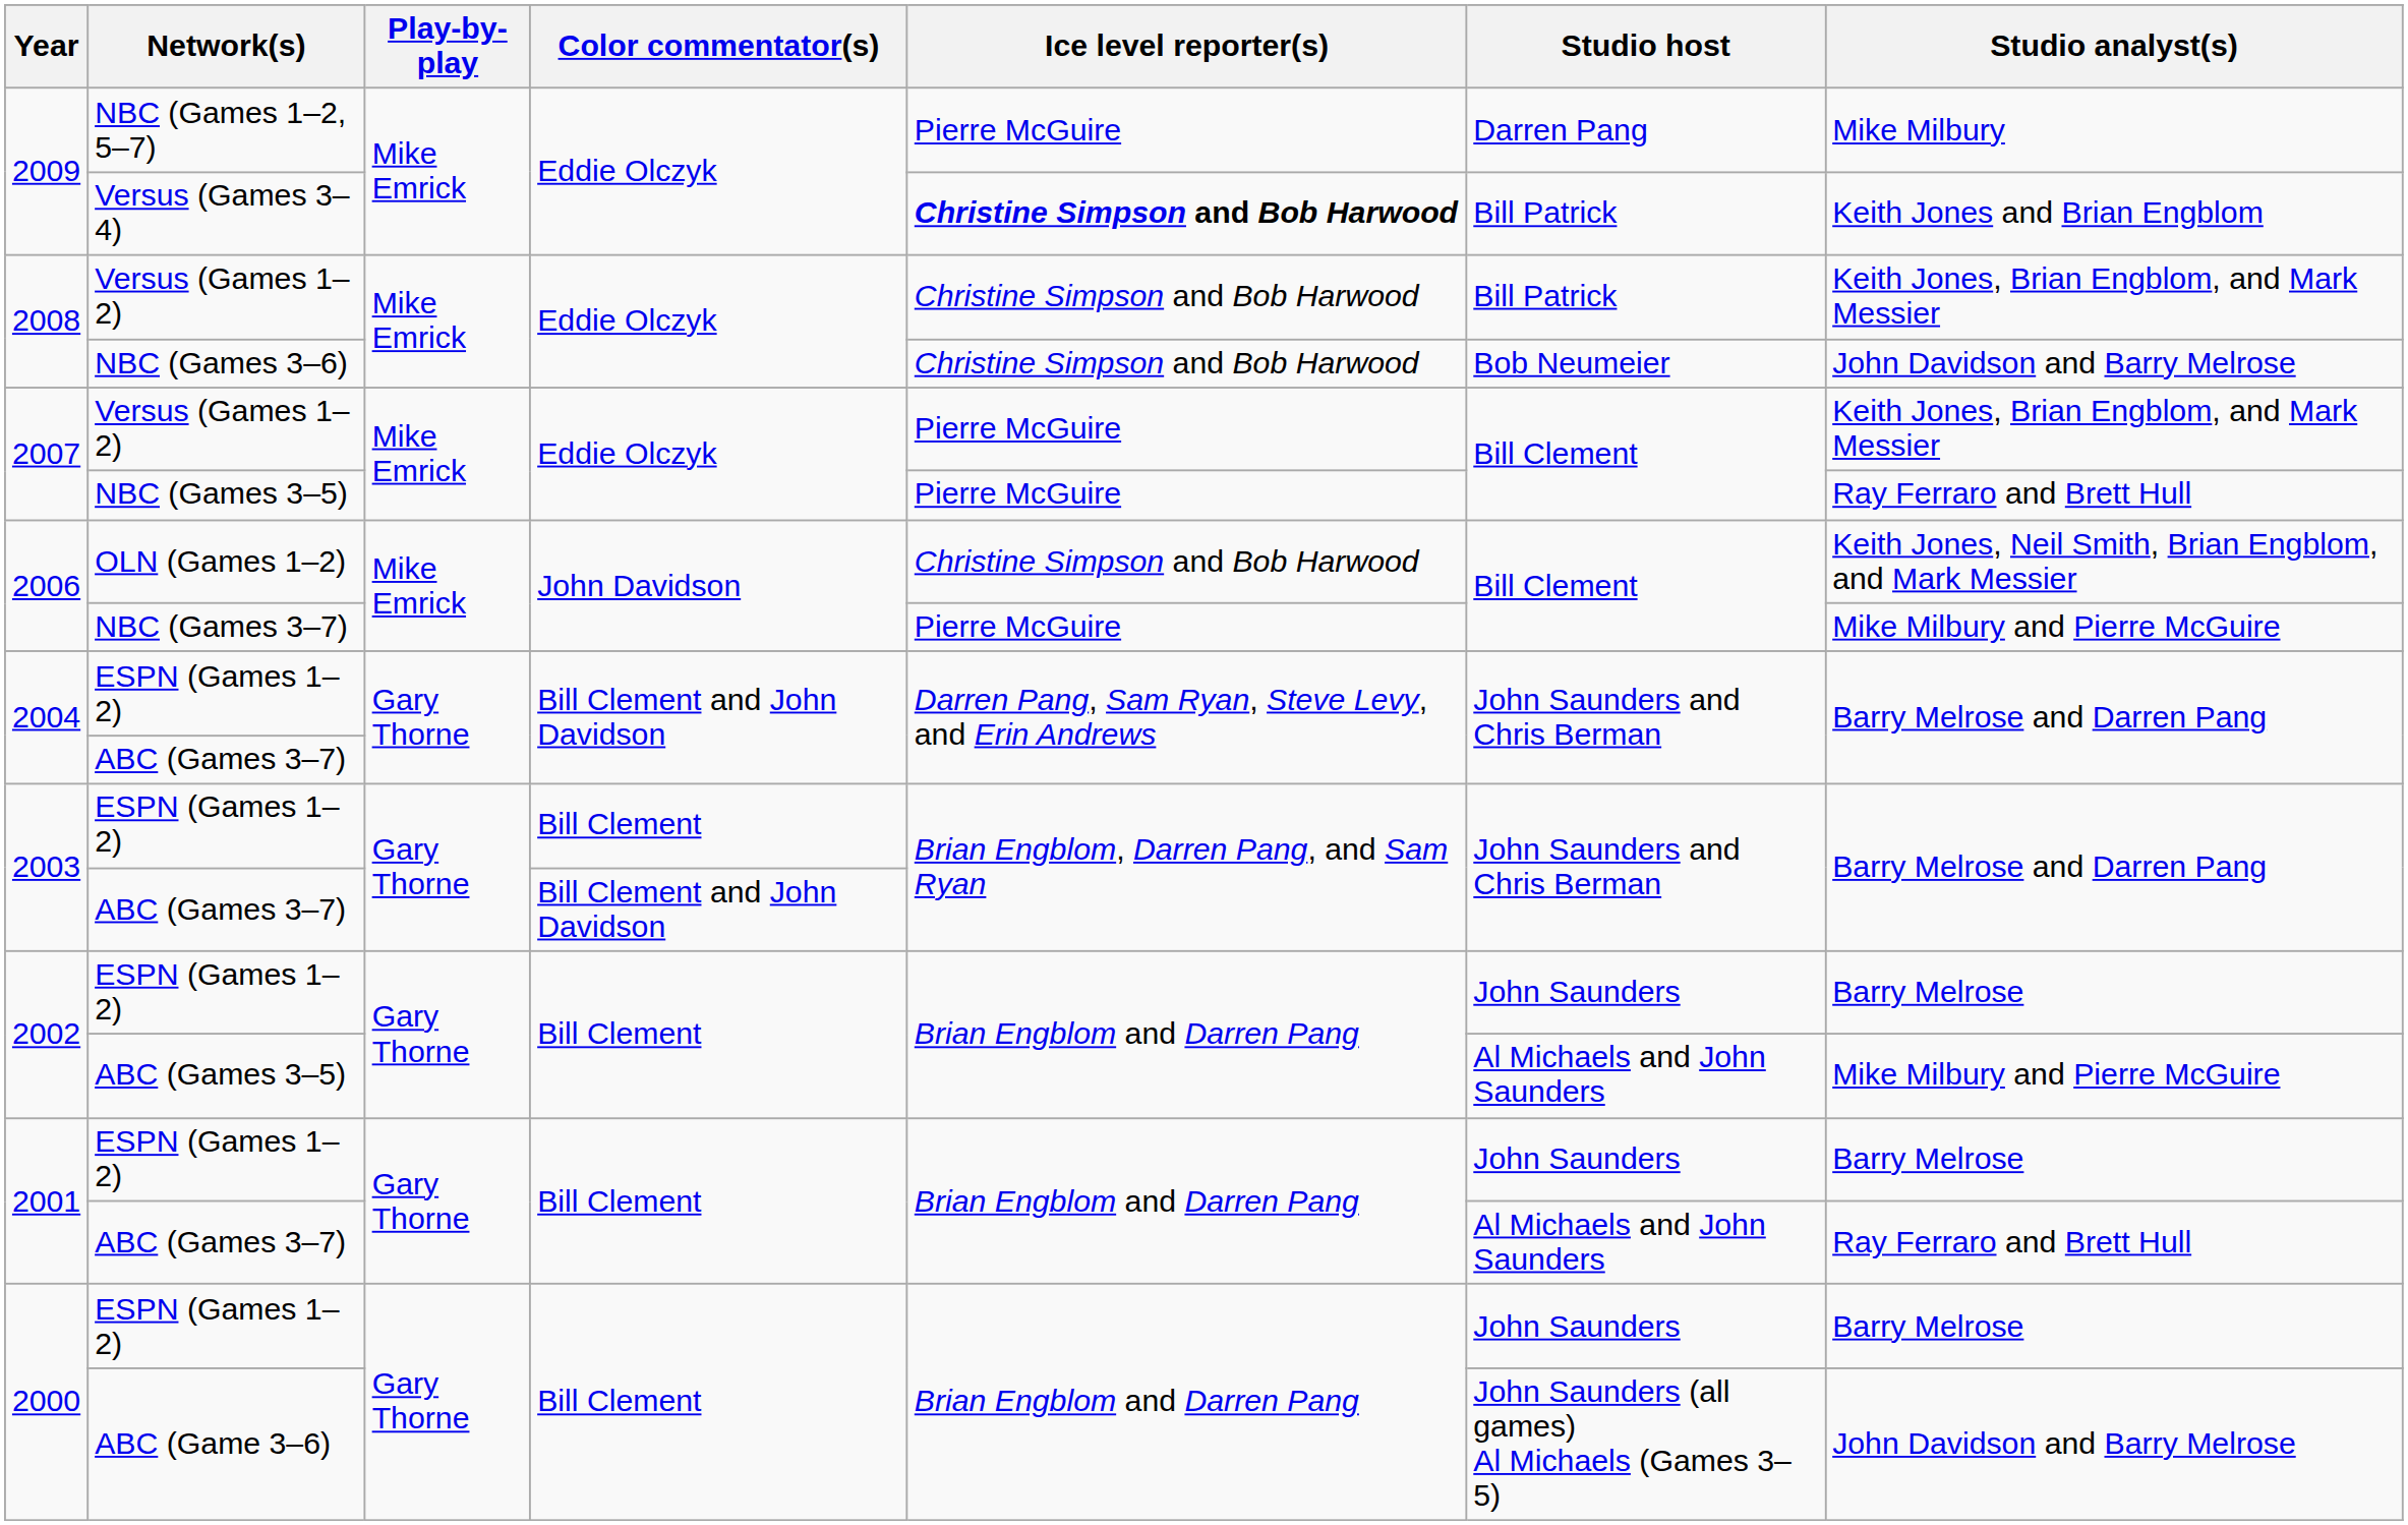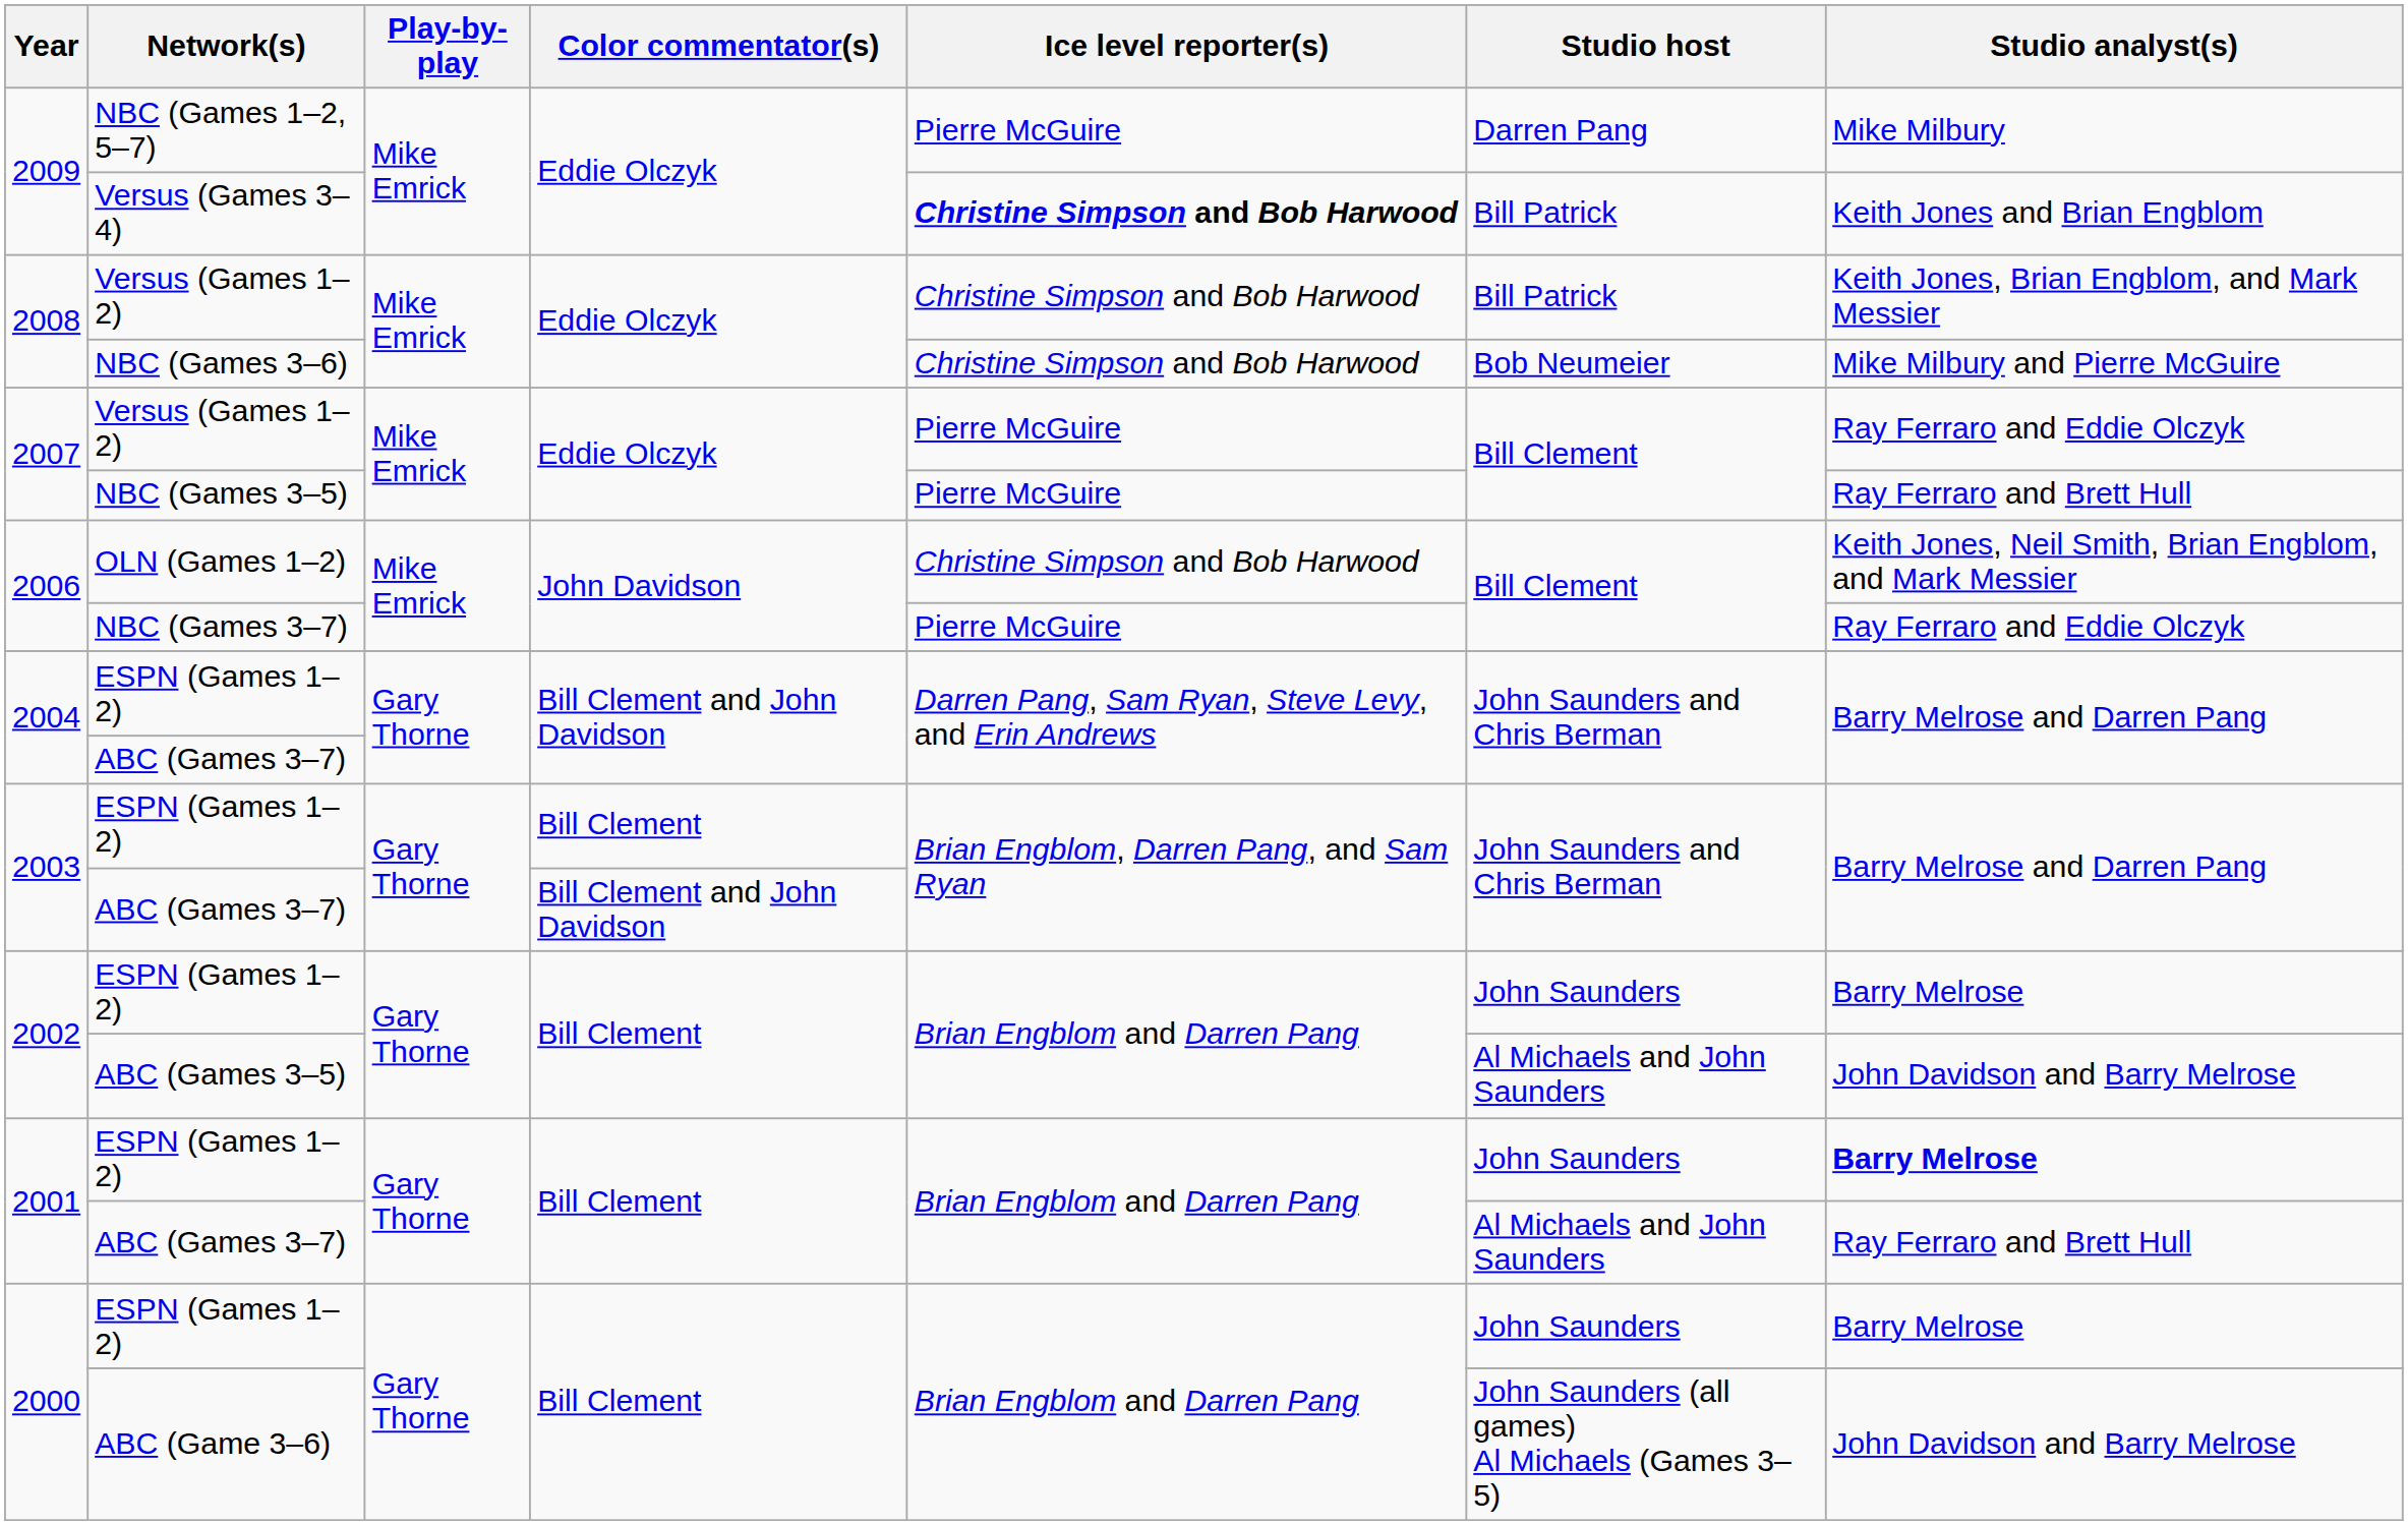 <table class="wikitable">
 <tr>
 <th>Year</th>
 <th>Network(s)</th>
 <th><a href='#'>Play-by-play</a></th>
 <th><a href='#'>Color commentator</a>(s)</th>
 <th>Ice level reporter(s)</th>
 <th>Studio host</th>
 <th>Studio analyst(s)</th>
 </tr>
 <tr>
 <td rowspan="2"><a href='#'>2009</a></td>
 <td><a href='#'>NBC</a> (Games 1–2, 5–7)</td>
 <td rowspan="2"><a href='#'>Mike Emrick</a></td>
 <td rowspan="2"><a href='#'>Eddie Olczyk</a></td>
 <td><a href='#'>Pierre McGuire</a></td>
 <td><a href='#'>Darren Pang</a></td>
 <td><a href='#'>Mike Milbury</a></td>
 </tr>
 <tr>
 <td><a href='#'>Versus</a> (Games 3–4)</td>
 <td><strong><em><a href='#'>Christine Simpson</a></em> and <em>Bob Harwood</em></strong></td>
 <td><a href='#'>Bill Patrick</a></td>
 <td><a href='#'>Keith Jones</a> and <a href='#'>Brian Engblom</a></td>
 </tr>
 <tr>
 <td rowspan="2"><a href='#'>2008</a></td>
 <td><a href='#'>Versus</a> (Games 1–2)</td>
 <td rowspan="2"><a href='#'>Mike Emrick</a></td>
 <td rowspan="2"><a href='#'>Eddie Olczyk</a></td>
 <td><em><a href='#'>Christine Simpson</a></em> and <em>Bob Harwood</em></td>
 <td><a href='#'>Bill Patrick</a></td>
 <td><a href='#'>Keith Jones</a>, <a href='#'>Brian Engblom</a>, and <a href='#'>Mark Messier</a></td>
 </tr>
 <tr>
 <td><a href='#'>NBC</a> (Games 3–6)</td>
 <td><em><a href='#'>Christine Simpson</a></em> and <em>Bob Harwood</em></td>
 <td><a href='#'>Bob Neumeier</a></td>
-<td><a href='#'>John Davidson</a> and <a href='#'>Barry Melrose</a></td>
+<td><a href='#'>Mike Milbury</a> and <a href='#'>Pierre McGuire</a></td>
 </tr>
 <tr>
 <td rowspan="2"><a href='#'>2007</a></td>
 <td><a href='#'>Versus</a> (Games 1–2)</td>
 <td rowspan="2"><a href='#'>Mike Emrick</a></td>
 <td rowspan="2"><a href='#'>Eddie Olczyk</a></td>
 <td><a href='#'>Pierre McGuire</a></td>
 <td rowspan="2"><a href='#'>Bill Clement</a></td>
-<td><a href='#'>Keith Jones</a>, <a href='#'>Brian Engblom</a>, and <a href='#'>Mark Messier</a></td>
+<td><a href='#'>Ray Ferraro</a> and <a href='#'>Eddie Olczyk</a></td>
 </tr>
 <tr>
 <td><a href='#'>NBC</a> (Games 3–5)</td>
 <td><a href='#'>Pierre McGuire</a></td>
 <td><a href='#'>Ray Ferraro</a> and <a href='#'>Brett Hull</a></td>
 </tr>
 <tr>
 <td rowspan="2"><a href='#'>2006</a></td>
 <td><a href='#'>OLN</a> (Games 1–2)</td>
 <td rowspan="2"><a href='#'>Mike Emrick</a></td>
 <td rowspan="2"><a href='#'>John Davidson</a></td>
 <td><em><a href='#'>Christine Simpson</a></em> and <em>Bob Harwood</em></td>
 <td rowspan="2"><a href='#'>Bill Clement</a></td>
 <td><a href='#'>Keith Jones</a>, <a href='#'>Neil Smith</a>, <a href='#'>Brian Engblom</a>, and <a href='#'>Mark Messier</a></td>
 </tr>
 <tr>
 <td><a href='#'>NBC</a> (Games 3–7)</td>
 <td><a href='#'>Pierre McGuire</a></td>
-<td><a href='#'>Mike Milbury</a> and <a href='#'>Pierre McGuire</a></td>
+<td><a href='#'>Ray Ferraro</a> and <a href='#'>Eddie Olczyk</a></td>
 </tr>
 <tr>
 <td rowspan="2"><a href='#'>2004</a></td>
 <td><a href='#'>ESPN</a> (Games 1–2)</td>
 <td rowspan="2"><a href='#'>Gary Thorne</a></td>
 <td rowspan="2"><a href='#'>Bill Clement</a> and <a href='#'>John Davidson</a></td>
 <td rowspan="2"><em><a href='#'>Darren Pang</a></em>, <em><a href='#'>Sam Ryan</a></em>, <em><a href='#'>Steve Levy</a></em>, and <em><a href='#'>Erin Andrews</a></em></td>
 <td rowspan="2"><a href='#'>John Saunders</a> and <a href='#'>Chris Berman</a></td>
 <td rowspan="2"><a href='#'>Barry Melrose</a> and <a href='#'>Darren Pang</a></td>
 </tr>
 <tr>
 <td><a href='#'>ABC</a> (Games 3–7)</td>
 </tr>
 <tr>
 <td rowspan="2"><a href='#'>2003</a></td>
 <td><a href='#'>ESPN</a> (Games 1–2)</td>
 <td rowspan="2"><a href='#'>Gary Thorne</a></td>
 <td><a href='#'>Bill Clement</a></td>
 <td rowspan="2"><em><a href='#'>Brian Engblom</a></em>, <em><a href='#'>Darren Pang</a></em>, and <em><a href='#'>Sam Ryan</a></em></td>
 <td rowspan="2"><a href='#'>John Saunders</a> and <a href='#'>Chris Berman</a></td>
 <td rowspan="2"><a href='#'>Barry Melrose</a> and <a href='#'>Darren Pang</a></td>
 </tr>
 <tr>
 <td><a href='#'>ABC</a> (Games 3–7)</td>
 <td><a href='#'>Bill Clement</a> and <a href='#'>John Davidson</a></td>
 </tr>
 <tr>
 <td rowspan="2"><a href='#'>2002</a></td>
 <td><a href='#'>ESPN</a> (Games 1–2)</td>
 <td rowspan="2"><a href='#'>Gary Thorne</a></td>
 <td rowspan="2"><a href='#'>Bill Clement</a></td>
 <td rowspan="2"><em><a href='#'>Brian Engblom</a></em> and <em><a href='#'>Darren Pang</a></em></td>
 <td><a href='#'>John Saunders</a></td>
 <td><a href='#'>Barry Melrose</a></td>
 </tr>
 <tr>
 <td><a href='#'>ABC</a> (Games 3–5)</td>
 <td><a href='#'>Al Michaels</a> and <a href='#'>John Saunders</a></td>
-<td><a href='#'>Mike Milbury</a> and <a href='#'>Pierre McGuire</a></td>
+<td><a href='#'>John Davidson</a> and <a href='#'>Barry Melrose</a></td>
 </tr>
 <tr>
 <td rowspan="2"><a href='#'>2001</a></td>
 <td><a href='#'>ESPN</a> (Games 1–2)</td>
 <td rowspan="2"><a href='#'>Gary Thorne</a></td>
 <td rowspan="2"><a href='#'>Bill Clement</a></td>
 <td rowspan="2"><em><a href='#'>Brian Engblom</a></em> and <em><a href='#'>Darren Pang</a></em></td>
 <td><a href='#'>John Saunders</a></td>
-<td><a href='#'>Barry Melrose</a></td>
+<td><strong><a href='#'>Barry Melrose</a></strong></td>
 </tr>
 <tr>
 <td><a href='#'>ABC</a> (Games 3–7)</td>
 <td><a href='#'>Al Michaels</a> and <a href='#'>John Saunders</a></td>
 <td><a href='#'>Ray Ferraro</a> and <a href='#'>Brett Hull</a></td>
 </tr>
 <tr>
 <td rowspan="2"><a href='#'>2000</a></td>
 <td><a href='#'>ESPN</a> (Games 1–2)</td>
 <td rowspan="2"><a href='#'>Gary Thorne</a></td>
 <td rowspan="2"><a href='#'>Bill Clement</a></td>
 <td rowspan="2"><em><a href='#'>Brian Engblom</a></em> and <em><a href='#'>Darren Pang</a></em></td>
 <td><a href='#'>John Saunders</a></td>
 <td><a href='#'>Barry Melrose</a></td>
 </tr>
 <tr>
 <td><a href='#'>ABC</a> (Game 3–6)</td>
 <td><a href='#'>John Saunders</a> (all games)<br><a href='#'>Al Michaels</a> (Games 3–5)</td>
 <td><a href='#'>John Davidson</a> and <a href='#'>Barry Melrose</a></td>
 </tr>
 </table>
